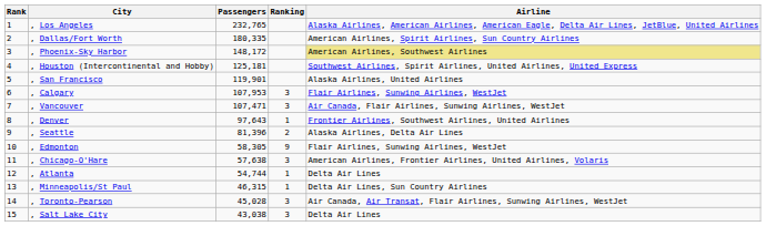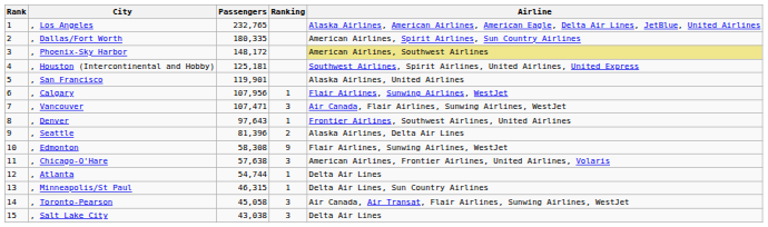 <table class="wikitable" style="font-size: 90%" width= align=>
 <tr>
 <th>Rank</th>
 <th>City</th>
 <th>Passengers</th>
 <th>Ranking</th>
 <th>Airline</th>
 </tr>
 <tr>
 <td>1</td>
 <td>, <a href='#'>Los Angeles</a></td>
 <td style="text-align:right;">232,765</td>
 <td style="text-align:center;"></td>
 <td><a href='#'>Alaska Airlines</a>, <a href='#'>American Airlines</a>, <a href='#'>American Eagle</a>, <a href='#'>Delta Air Lines</a>, <a href='#'>JetBlue</a>, <a href='#'>United Airlines</a></td>
 </tr>
 <tr>
 <td>2</td>
 <td>, <a href='#'>Dallas/Fort Worth</a></td>
 <td style="text-align:right;">180,335</td>
 <td style="text-align:center;"></td>
 <td>American Airlines, <a href='#'>Spirit Airlines</a>, <a href='#'>Sun Country Airlines</a></td>
 </tr>
 <tr>
 <td>3</td>
 <td>, <a href='#'>Phoenix-Sky Harbor</a></td>
 <td style="text-align:right;">148,172</td>
 <td style="text-align:center;"></td>
 <td style="background: khaki;">American Airlines, Southwest Airlines</td>
 </tr>
 <tr>
 <td>4</td>
 <td>, <a href='#'>Houston</a> (Intercontinental and Hobby)</td>
 <td style="text-align:right;">125,181</td>
 <td style="text-align:center;"></td>
 <td><a href='#'>Southwest Airlines</a>, Spirit Airlines, United Airlines, <a href='#'>United Express</a></td>
 </tr>
 <tr>
 <td>5</td>
 <td>, <a href='#'>San Francisco</a></td>
 <td style="text-align:right;">119,901</td>
 <td style="text-align:center;"></td>
 <td>Alaska Airlines, United Airlines</td>
 </tr>
 <tr>
 <td>6</td>
 <td>, <a href='#'>Calgary</a></td>
-<td style="text-align:right;">107,953</td>
-<td style="text-align:center;"> 3</td>
+<td style="text-align:right;">107,956</td>
+<td style="text-align:center;"> 1</td>
 <td><a href='#'>Flair Airlines</a>, <a href='#'>Sunwing Airlines</a>, <a href='#'>WestJet</a></td>
 </tr>
 <tr>
 <td>7</td>
 <td>, <a href='#'>Vancouver</a></td>
 <td style="text-align:right;">107,471</td>
 <td style="text-align:center;"> 3</td>
 <td><a href='#'>Air Canada</a>, Flair Airlines, Sunwing Airlines, WestJet</td>
 </tr>
 <tr>
 <td>8</td>
 <td>, <a href='#'>Denver</a></td>
 <td style="text-align:right;">97,643</td>
 <td style="text-align:center;"> 1</td>
 <td><a href='#'>Frontier Airlines</a>, Southwest Airlines, United Airlines</td>
 </tr>
 <tr>
 <td>9</td>
 <td>, <a href='#'>Seattle</a></td>
 <td style="text-align:right;">81,396</td>
 <td style="text-align:center;"> 2</td>
 <td>Alaska Airlines, Delta Air Lines</td>
 </tr>
 <tr>
 <td>10</td>
 <td>, <a href='#'>Edmonton</a></td>
-<td style="text-align:right;">58,305</td>
+<td style="text-align:right;">58,308</td>
 <td style="text-align:center;"> 9</td>
 <td>Flair Airlines, Sunwing Airlines, WestJet</td>
 </tr>
 <tr>
 <td>11</td>
 <td>, <a href='#'>Chicago-O'Hare</a></td>
 <td style="text-align:right;">57,638</td>
 <td style="text-align:center;"> 3</td>
 <td>American Airlines, Frontier Airlines, United Airlines, <a href='#'>Volaris</a></td>
 </tr>
 <tr>
 <td>12</td>
 <td>, <a href='#'>Atlanta</a></td>
 <td style="text-align:right;">54,744</td>
 <td style="text-align:center;"> 1</td>
 <td>Delta Air Lines</td>
 </tr>
 <tr>
 <td>13</td>
 <td>, <a href='#'>Minneapolis/St Paul</a></td>
 <td style="text-align:right;">46,315</td>
 <td style="text-align:center;"> 1</td>
 <td>Delta Air Lines, Sun Country Airlines</td>
 </tr>
 <tr>
 <td>14</td>
 <td>, <a href='#'>Toronto-Pearson</a></td>
-<td style="text-align:right;">45,028</td>
+<td style="text-align:right;">45,058</td>
 <td style="text-align:center;"> 3</td>
 <td>Air Canada, <a href='#'>Air Transat</a>, Flair Airlines, Sunwing Airlines, WestJet</td>
 </tr>
 <tr>
 <td>15</td>
 <td>, <a href='#'>Salt Lake City</a></td>
 <td style="text-align:right;">43,038</td>
 <td style="text-align:center;"> 3</td>
 <td>Delta Air Lines</td>
 </tr>
 </table>
